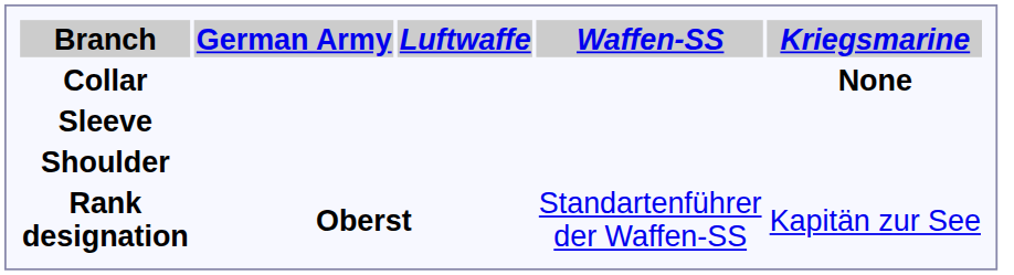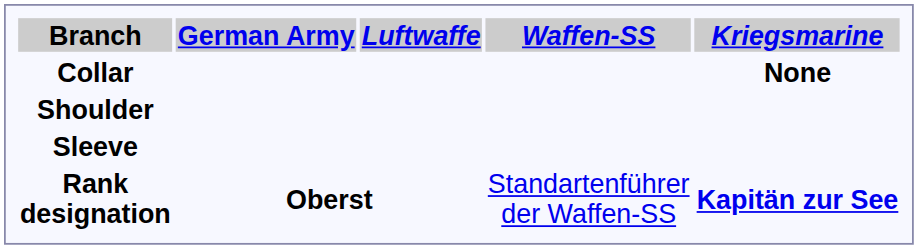 <table style="border:1px solid #8888aa; background-color:#f7f8ff; padding:5px; font-size:95%; margin: 0px 12px 12px 0px;">
 <tr bgcolor="#CCCCCC">
 <th>Branch</th>
 <th><a href='#'>German Army</a></th>
 <th><em><a href='#'>Luftwaffe</a></em></th>
 <th><em><a href='#'>Waffen-SS</a></em></th>
 <th><em><a href='#'>Kriegsmarine</a></em></th>
 </tr>
 <tr style="text-align:center;">
 <th>Collar</th>
 <td></td>
 <td></td>
 <td></td>
 <td><strong>None</strong></td>
 </tr>
 <tr style="text-align:center;">
-<th>Sleeve</th>
+<th>Shoulder</th>
 <td></td>
 <td></td>
 <td></td>
 <td></td>
 </tr>
 <tr style="text-align:center;">
-<th>Shoulder</th>
+<th>Sleeve</th>
 <td></td>
 <td></td>
 <td></td>
 <td></td>
 </tr>
 <tr style="text-align:center;">
 <th>Rank<br>designation</th>
 <td colspan=2><strong>Oberst</strong></td>
 <td><a href='#'>Standartenführer <br>der Waffen-SS</a></td>
-<td><a href='#'>Kapitän zur See</a></td>
+<td><strong><a href='#'>Kapitän zur See</a></strong></td>
 </tr>
 </table>
